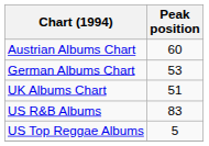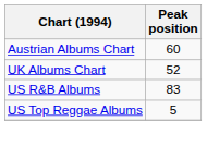 <table class="wikitable sortable">
 <tr>
 <th>Chart (1994)</th>
 <th>Peak<br>position</th>
 </tr>
 <tr>
 <td><a href='#'>Austrian Albums Chart</a></td>
 <td align="center">60</td>
 </tr>
 <tr>
-<td><a href='#'>German Albums Chart</a></td>
-<td align="center">53</td>
-</tr>
-<tr>
 <td><a href='#'>UK Albums Chart</a></td>
-<td align="center">51</td>
+<td align="center">52</td>
 </tr>
 <tr>
 <td><a href='#'>US R&B Albums</a></td>
 <td align="center">83</td>
 </tr>
 <tr>
 <td><a href='#'>US Top Reggae Albums</a></td>
 <td align="center">5</td>
 </tr>
 <tr>
 </tr>
 </table>
